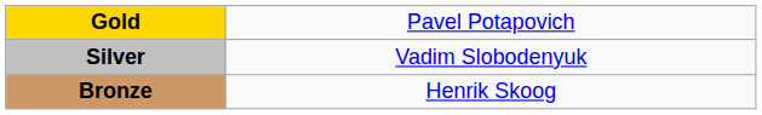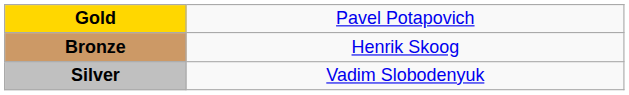 <table class="wikitable" style="text-align:center; " width="35%">
 <tr>
 <td bgcolor="gold"><strong>Gold</strong></td>
 <td><a href='#'>Pavel Potapovich</a><br>  <small><em></em></small></td>
 </tr>
 <tr>
+<td bgcolor="CC9966"><strong>Bronze</strong></td>
+<td><a href='#'>Henrik Skoog</a><br>  <small><em></em></small></td>
+</tr>
+<tr>
 <td bgcolor="silver"><strong>Silver</strong></td>
 <td><a href='#'>Vadim Slobodenyuk</a><br>  <small><em></em></small></td>
 </tr>
-<tr>
-<td bgcolor="CC9966"><strong>Bronze</strong></td>
-<td><a href='#'>Henrik Skoog</a><br>  <small><em></em></small></td>
-</tr>
 </table>
